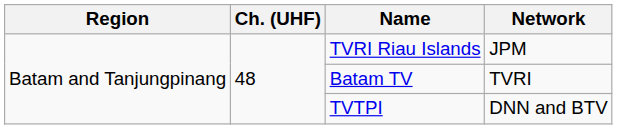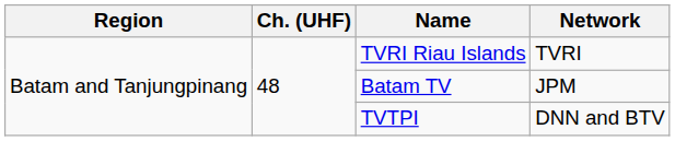 <table class="wikitable">
 <tr>
 <th>Region</th>
 <th>Ch. (UHF)</th>
 <th>Name</th>
 <th>Network</th>
 </tr>
 <tr>
 <td rowspan="3">Batam and Tanjungpinang</td>
 <td rowspan="3">48</td>
 <td><a href='#'>TVRI Riau Islands</a></td>
-<td>JPM</td>
+<td>TVRI</td>
 </tr>
 <tr>
 <td><a href='#'>Batam TV</a></td>
-<td>TVRI</td>
+<td>JPM</td>
 </tr>
 <tr>
 <td><a href='#'>TVTPI</a></td>
 <td>DNN and BTV</td>
 </tr>
 </table>
